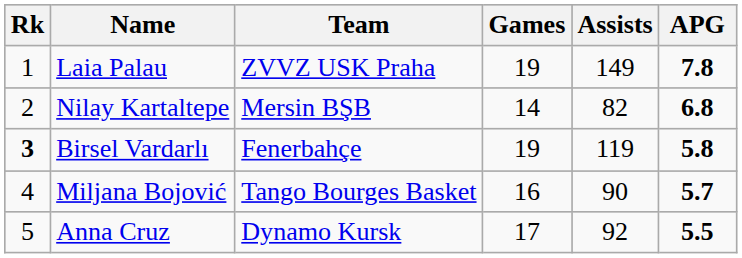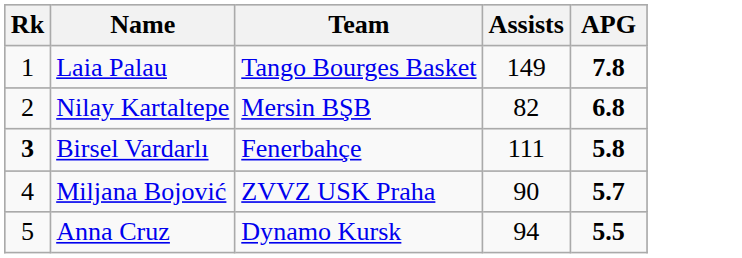 <table class="wikitable" style="text-align: center;">
 <tr>
 <th>Rk</th>
 <th>Name</th>
 <th>Team</th>
-<th>Games</th>
 <th>Assists</th>
 <th width=40>APG</th>
 </tr>
 <tr>
 <td>1</td>
 <td align="left"> <a href='#'>Laia Palau</a></td>
-<td align="left"> <a href='#'>ZVVZ USK Praha</a></td>
-<td>19</td>
+<td align="left"> <a href='#'>Tango Bourges Basket</a></td>
 <td>149</td>
 <td><strong>7.8</strong></td>
 </tr>
 <tr>
 <td>2</td>
 <td align="left"> <a href='#'>Nilay Kartaltepe</a></td>
 <td align="left"> <a href='#'>Mersin BŞB</a></td>
-<td>14</td>
 <td>82</td>
 <td><strong>6.8</strong></td>
 </tr>
 <tr>
 <td><strong>3</strong></td>
 <td align="left"> <a href='#'>Birsel Vardarlı</a></td>
 <td align="left"> <a href='#'>Fenerbahçe</a></td>
-<td>19</td>
-<td>119</td>
+<td>111</td>
 <td><strong>5.8</strong></td>
 </tr>
 <tr>
 <td>4</td>
 <td align="left"> <a href='#'>Miljana Bojović</a></td>
-<td align="left"> <a href='#'>Tango Bourges Basket</a></td>
-<td>16</td>
+<td align="left"> <a href='#'>ZVVZ USK Praha</a></td>
 <td>90</td>
 <td><strong>5.7</strong></td>
 </tr>
 <tr>
 <td>5</td>
 <td align="left"> <a href='#'>Anna Cruz</a></td>
 <td align="left"> <a href='#'>Dynamo Kursk</a></td>
-<td>17</td>
-<td>92</td>
+<td>94</td>
 <td><strong>5.5</strong></td>
 </tr>
 </table>
